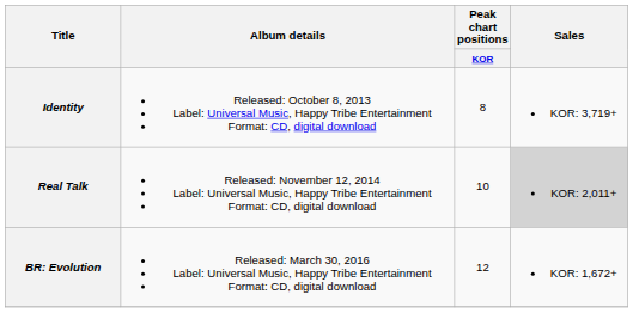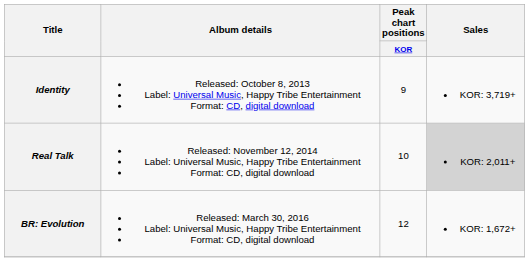 <table class="wikitable plainrowheaders" style="text-align:center;">
 <tr>
 <th scope="col" rowspan="2" style="width:10em;">Title</th>
 <th scope="col" rowspan="2" style="width:30em;">Album details</th>
 <th scope="col" colspan="1">Peak chart<br>positions</th>
 <th scope="col" rowspan="2" style="width:10em;">Sales</th>
 </tr>
 <tr>
 <th><small><a href='#'>KOR</a></small><br></th>
 </tr>
 <tr>
 <th scope="row"><em>Identity</em></th>
 <td><br><ul><li>Released: October 8, 2013</li><li>Label: <a href='#'>Universal Music</a>, Happy Tribe Entertainment</li><li>Format: <a href='#'>CD</a>, <a href='#'>digital download</a></li></ul></td>
-<td>8</td>
+<td>9</td>
 <td><br><ul><li>KOR: 3,719+</li></ul></td>
 </tr>
 <tr>
 <th scope="row"><em>Real Talk</em></th>
 <td><br><ul><li>Released: November 12, 2014</li><li>Label: Universal Music, Happy Tribe Entertainment</li><li>Format: CD, digital download</li></ul></td>
 <td>10</td>
 <td style="background: lightgrey;"><br><ul><li>KOR: 2,011+</li></ul></td>
 </tr>
 <tr>
 <th scope="row"><em>BR: Evolution</em></th>
 <td><br><ul><li>Released: March 30, 2016</li><li>Label: Universal Music, Happy Tribe Entertainment</li><li>Format: CD, digital download</li></ul></td>
 <td>12</td>
 <td><br><ul><li>KOR: 1,672+</li></ul></td>
 </tr>
 <tr>
 </tr>
 </table>
